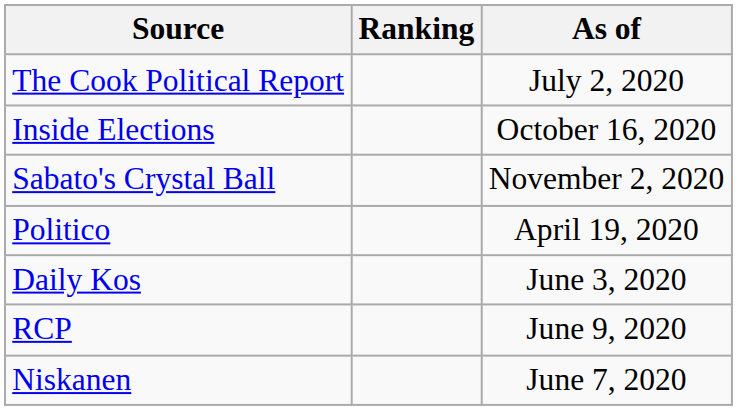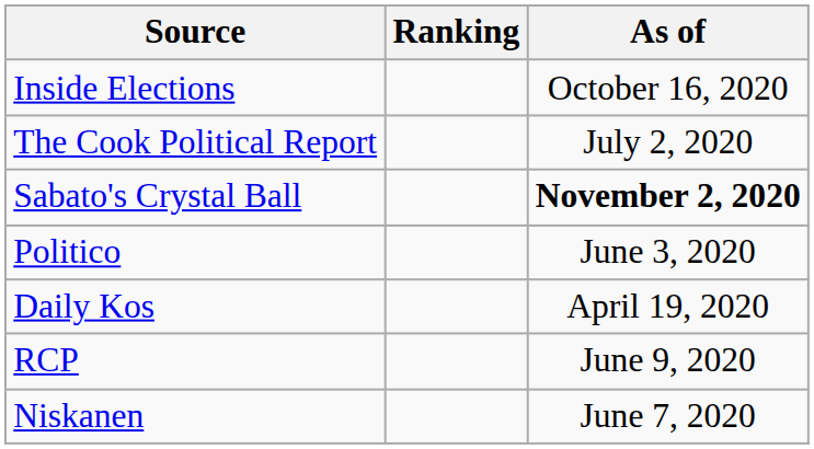 <table class="wikitable" style="text-align:center">
 <tr>
 <th>Source</th>
 <th>Ranking</th>
 <th>As of</th>
 </tr>
 <tr>
+<td align=left><a href='#'>Inside Elections</a></td>
+<td></td>
+<td>October 16, 2020</td>
+</tr>
+<tr>
 <td align=left><a href='#'>The Cook Political Report</a></td>
 <td></td>
 <td>July 2, 2020</td>
 </tr>
 <tr>
-<td align=left><a href='#'>Inside Elections</a></td>
-<td></td>
-<td>October 16, 2020</td>
-</tr>
-<tr>
 <td align=left><a href='#'>Sabato's Crystal Ball</a></td>
 <td></td>
-<td>November 2, 2020</td>
+<td><strong>November 2, 2020</strong></td>
 </tr>
 <tr>
 <td align="left"><a href='#'>Politico</a></td>
 <td></td>
-<td>April 19, 2020</td>
+<td>June 3, 2020</td>
 </tr>
 <tr>
 <td align="left"><a href='#'>Daily Kos</a></td>
 <td></td>
-<td>June 3, 2020</td>
+<td>April 19, 2020</td>
 </tr>
 <tr>
 <td align="left"><a href='#'>RCP</a></td>
 <td></td>
 <td>June 9, 2020</td>
 </tr>
 <tr>
 <td align="left"><a href='#'>Niskanen</a></td>
 <td></td>
 <td>June 7, 2020</td>
 </tr>
 </table>
